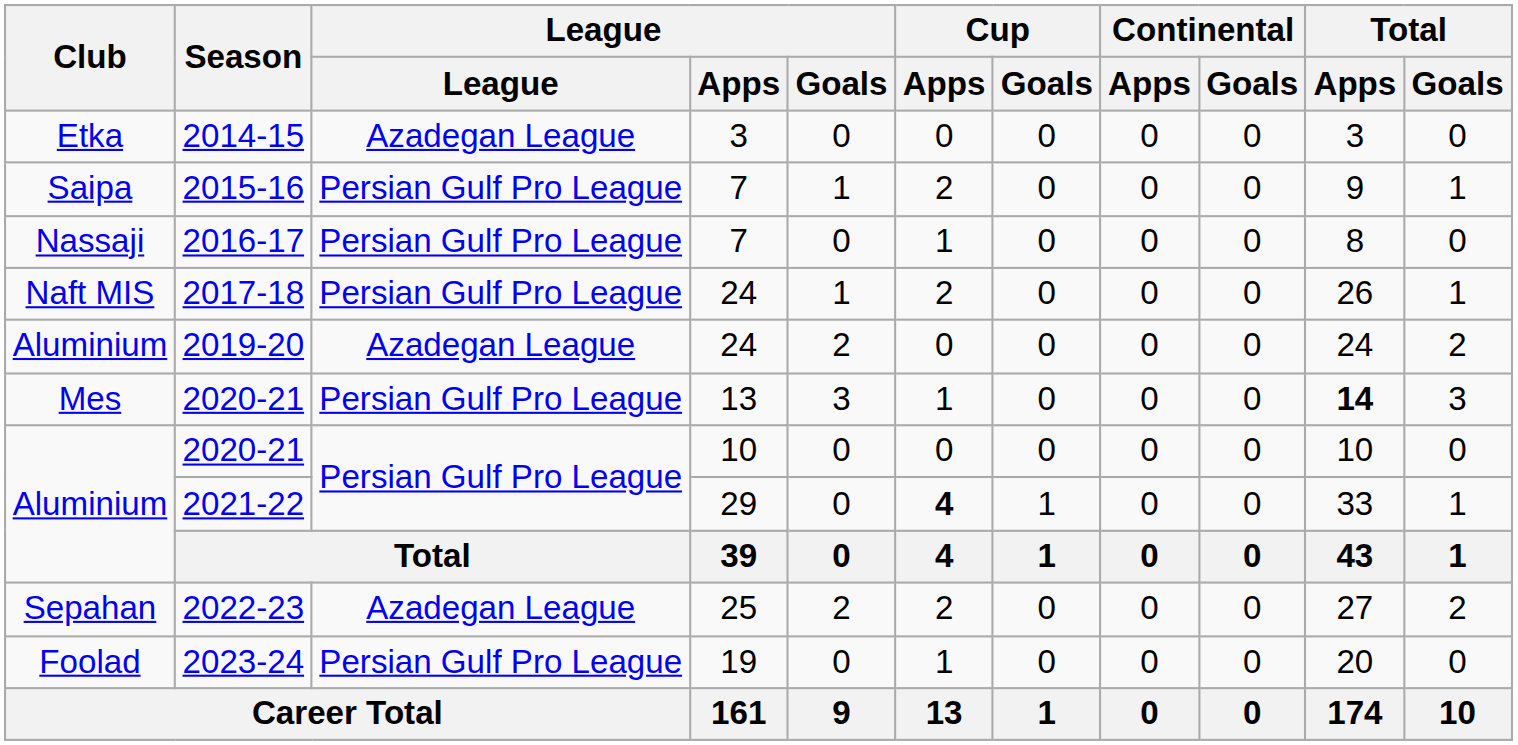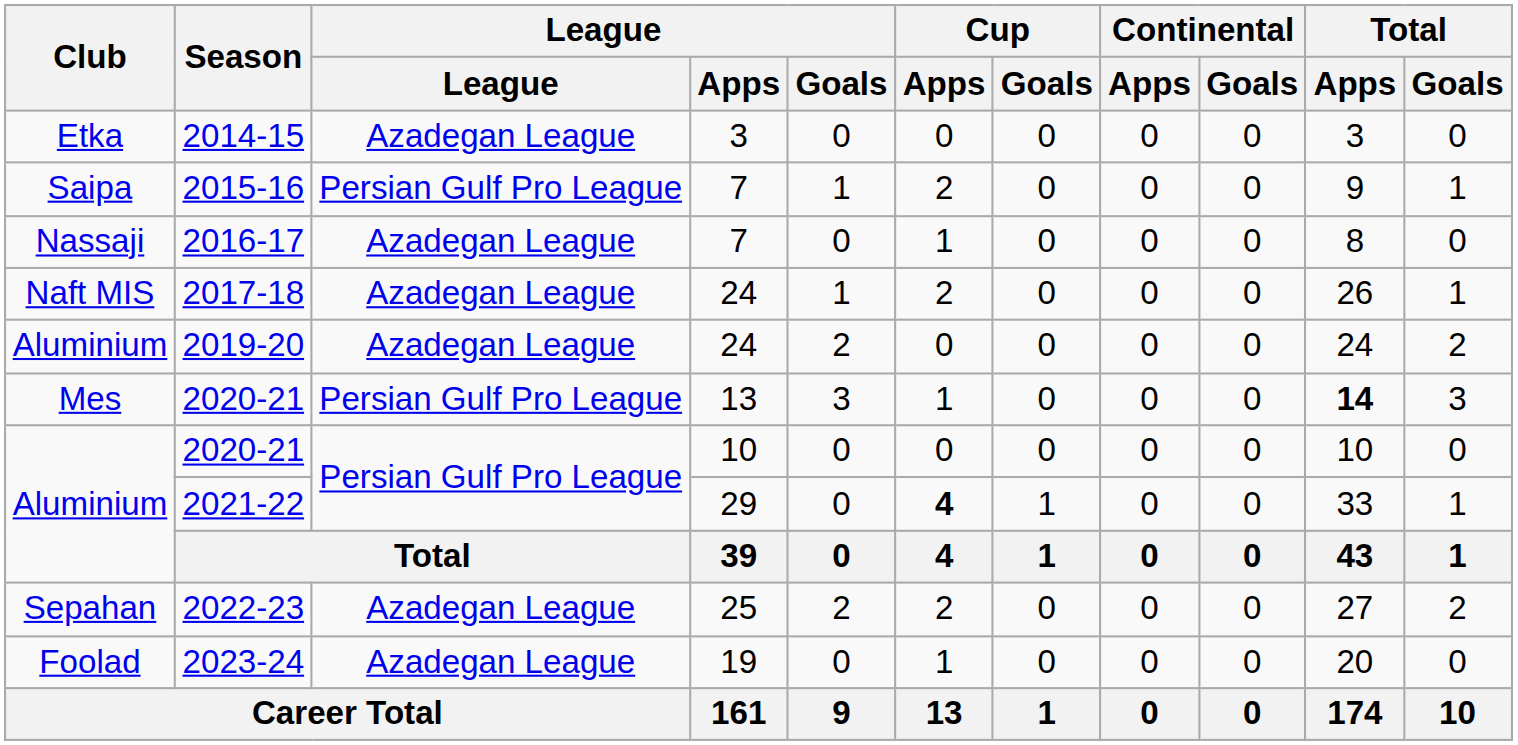 <table class="wikitable"style="text-align:center;">
 <tr>
 <th rowspan=2>Club</th>
 <th rowspan=2>Season</th>
 <th colspan=3>League</th>
 <th colspan=2>Cup</th>
 <th colspan=2>Continental</th>
 <th colspan=2>Total</th>
 </tr>
 <tr>
 <th>League</th>
 <th>Apps</th>
 <th>Goals</th>
 <th>Apps</th>
 <th>Goals</th>
 <th>Apps</th>
 <th>Goals</th>
 <th>Apps</th>
 <th>Goals</th>
 </tr>
 <tr>
 <td><a href='#'>Etka</a></td>
 <td><a href='#'>2014-15</a></td>
 <td><a href='#'>Azadegan League</a></td>
 <td>3</td>
 <td>0</td>
 <td>0</td>
 <td>0</td>
 <td>0</td>
 <td>0</td>
 <td>3</td>
 <td>0</td>
 </tr>
 <tr>
 <td><a href='#'>Saipa</a></td>
 <td><a href='#'>2015-16</a></td>
 <td><a href='#'>Persian Gulf Pro League</a></td>
 <td>7</td>
 <td>1</td>
 <td>2</td>
 <td>0</td>
 <td>0</td>
 <td>0</td>
 <td>9</td>
 <td>1</td>
 </tr>
 <tr>
 <td><a href='#'>Nassaji</a></td>
 <td><a href='#'>2016-17</a></td>
-<td><a href='#'>Persian Gulf Pro League</a></td>
+<td><a href='#'>Azadegan League</a></td>
 <td>7</td>
 <td>0</td>
 <td>1</td>
 <td>0</td>
 <td>0</td>
 <td>0</td>
 <td>8</td>
 <td>0</td>
 </tr>
 <tr>
 <td><a href='#'>Naft MIS</a></td>
 <td><a href='#'>2017-18</a></td>
-<td><a href='#'>Persian Gulf Pro League</a></td>
+<td><a href='#'>Azadegan League</a></td>
 <td>24</td>
 <td>1</td>
 <td>2</td>
 <td>0</td>
 <td>0</td>
 <td>0</td>
 <td>26</td>
 <td>1</td>
 </tr>
 <tr>
 <td rowspan="1"><a href='#'>Aluminium</a></td>
 <td><a href='#'>2019-20</a></td>
 <td><a href='#'>Azadegan League</a></td>
 <td>24</td>
 <td>2</td>
 <td>0</td>
 <td>0</td>
 <td>0</td>
 <td>0</td>
 <td>24</td>
 <td>2</td>
 </tr>
 <tr>
 <td><a href='#'>Mes</a></td>
 <td><a href='#'>2020-21</a></td>
 <td><a href='#'>Persian Gulf Pro League</a></td>
 <td>13</td>
 <td>3</td>
 <td>1</td>
 <td>0</td>
 <td>0</td>
 <td>0</td>
 <td><strong>14</strong></td>
 <td>3</td>
 </tr>
 <tr>
 <td rowspan="3"><a href='#'>Aluminium</a></td>
 <td><a href='#'>2020-21</a></td>
 <td rowspan="2"><a href='#'>Persian Gulf Pro League</a></td>
 <td>10</td>
 <td>0</td>
 <td>0</td>
 <td>0</td>
 <td>0</td>
 <td>0</td>
 <td>10</td>
 <td>0</td>
 </tr>
 <tr>
 <td><a href='#'>2021-22</a></td>
 <td>29</td>
 <td>0</td>
 <td><strong>4</strong></td>
 <td>1</td>
 <td>0</td>
 <td>0</td>
 <td>33</td>
 <td>1</td>
 </tr>
 <tr>
 <th colspan=2>Total</th>
 <th>39</th>
 <th>0</th>
 <th>4</th>
 <th>1</th>
 <th>0</th>
 <th>0</th>
 <th>43</th>
 <th>1</th>
 </tr>
 <tr>
 <td><a href='#'>Sepahan</a></td>
 <td><a href='#'>2022-23</a></td>
 <td><a href='#'>Azadegan League</a></td>
 <td>25</td>
 <td>2</td>
 <td>2</td>
 <td>0</td>
 <td>0</td>
 <td>0</td>
 <td>27</td>
 <td>2</td>
 </tr>
 <tr>
 <td><a href='#'>Foolad</a></td>
 <td><a href='#'>2023-24</a></td>
-<td><a href='#'>Persian Gulf Pro League</a></td>
+<td><a href='#'>Azadegan League</a></td>
 <td>19</td>
 <td>0</td>
 <td>1</td>
 <td>0</td>
 <td>0</td>
 <td>0</td>
 <td>20</td>
 <td>0</td>
 </tr>
 <tr>
 <th colspan=3>Career Total</th>
 <th>161</th>
 <th>9</th>
 <th>13</th>
 <th>1</th>
 <th>0</th>
 <th>0</th>
 <th>174</th>
 <th>10</th>
 </tr>
 </table>
